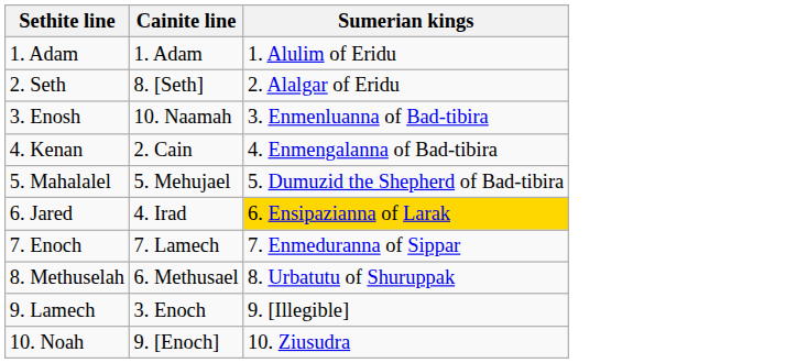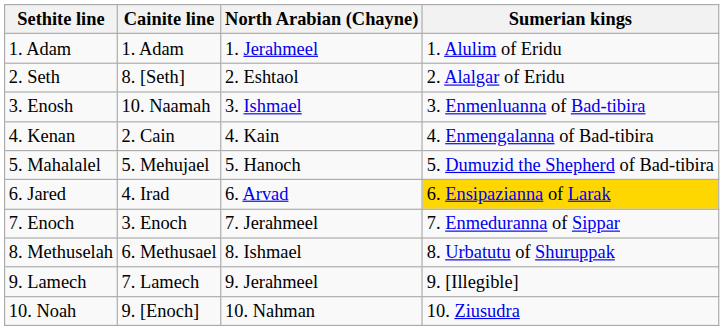 <table class="wikitable sortable">
 <tr>
 <th>Sethite line</th>
 <th>Cainite line</th>
+<th>North Arabian (Chayne)</th>
 <th>Sumerian kings</th>
 </tr>
 <tr>
 <td data-sort-value="1">1. Adam</td>
 <td data-sort-value="1">1. Adam</td>
+<td data-sort-value="1">1. <a href='#'>Jerahmeel</a></td>
 <td data-sort-value="1">1. <a href='#'>Alulim</a> of Eridu</td>
 </tr>
 <tr>
 <td data-sort-value="2">2. Seth</td>
 <td data-sort-value="8">8. [Seth]</td>
+<td data-sort-value="2">2. Eshtaol</td>
 <td data-sort-value="2">2. <a href='#'>Alalgar</a> of Eridu</td>
 </tr>
 <tr>
 <td data-sort-value="3">3. Enosh</td>
 <td data-sort-value="10">10. Naamah</td>
+<td data-sort-value="3">3. <a href='#'>Ishmael</a></td>
 <td data-sort-value="3">3. <a href='#'>Enmenluanna</a> of <a href='#'>Bad-tibira</a></td>
 </tr>
 <tr>
 <td data-sort-value="4">4. Kenan</td>
 <td data-sort-value="2">2. Cain</td>
+<td data-sort-value="4">4. Kain</td>
 <td data-sort-value="4">4. <a href='#'>Enmengalanna</a> of Bad-tibira</td>
 </tr>
 <tr>
 <td data-sort-value="5">5. Mahalalel</td>
 <td data-sort-value="5">5. Mehujael</td>
+<td data-sort-value="5">5. Hanoch</td>
 <td data-sort-value="5">5. <a href='#'>Dumuzid the Shepherd</a> of Bad-tibira</td>
 </tr>
 <tr>
 <td data-sort-value="6">6. Jared</td>
 <td data-sort-value="4">4. Irad</td>
+<td data-sort-value="6">6. <a href='#'>Arvad</a></td>
 <td data-sort-value="6" style="background: gold;">6. <a href='#'>Ensipazianna</a> of <a href='#'>Larak</a></td>
 </tr>
 <tr>
 <td data-sort-value="7">7. Enoch</td>
-<td data-sort-value="7">7. Lamech</td>
+<td data-sort-value="3">3. Enoch</td>
+<td data-sort-value="7">7. Jerahmeel</td>
 <td data-sort-value="7">7. <a href='#'>Enmeduranna</a> of <a href='#'>Sippar</a></td>
 </tr>
 <tr>
 <td data-sort-value="8">8. Methuselah</td>
 <td data-sort-value="6">6. Methusael</td>
+<td data-sort-value="8">8. Ishmael</td>
 <td data-sort-value="8">8. <a href='#'>Urbatutu</a> of <a href='#'>Shuruppak</a></td>
 </tr>
 <tr>
 <td data-sort-value="9">9. Lamech</td>
-<td data-sort-value="3">3. Enoch</td>
+<td data-sort-value="7">7. Lamech</td>
+<td data-sort-value="9">9. Jerahmeel</td>
 <td data-sort-value="9">9. [Illegible]</td>
 </tr>
 <tr>
 <td data-sort-value="10">10. Noah</td>
 <td data-sort-value="9">9. [Enoch]</td>
+<td data-sort-value="10">10. Nahman</td>
 <td data-sort-value="10">10. <a href='#'>Ziusudra</a></td>
 </tr>
 </table>
